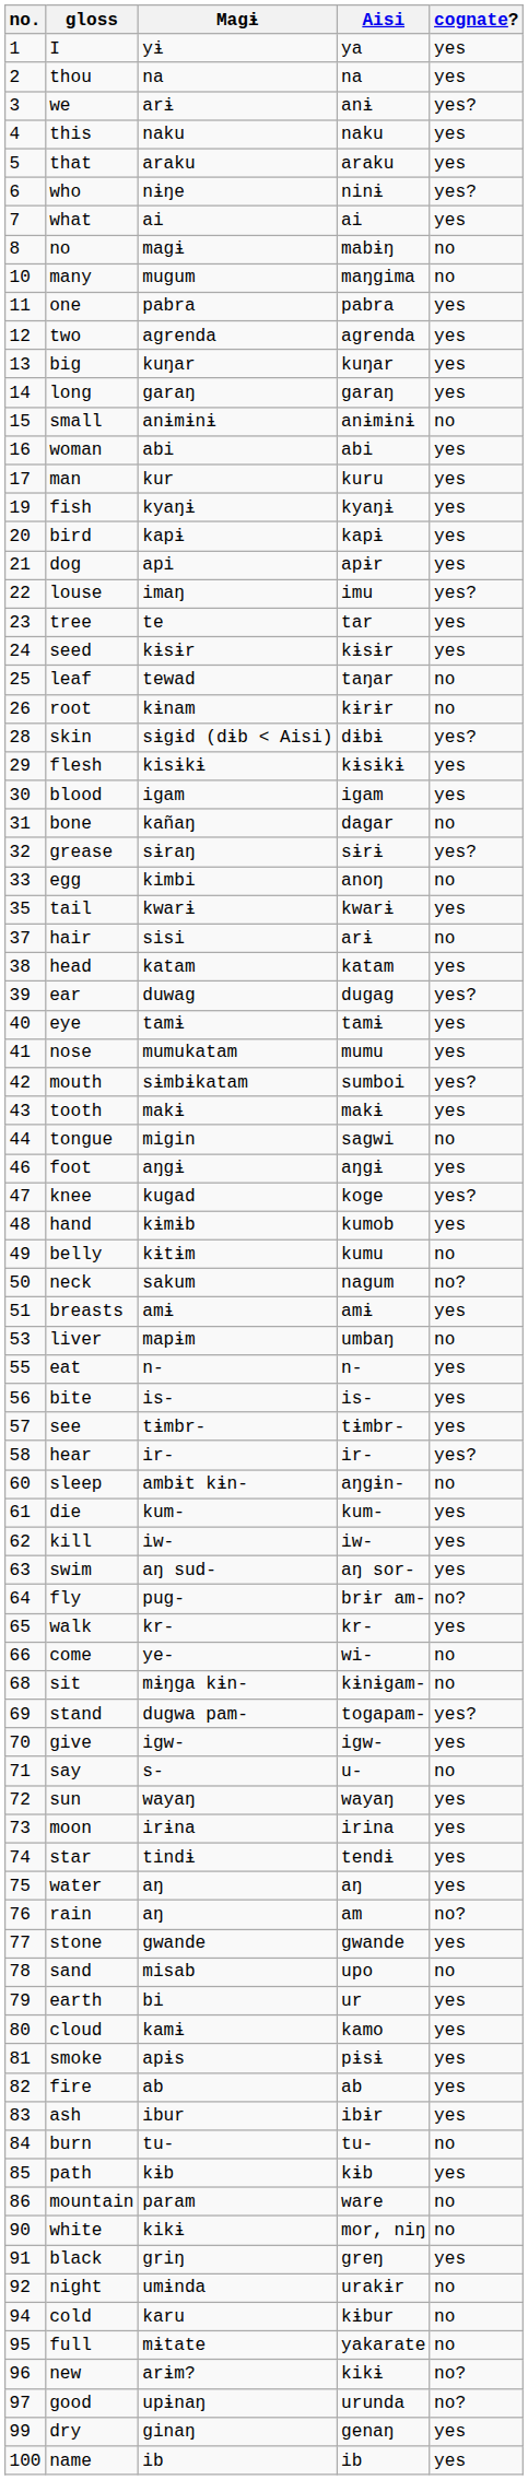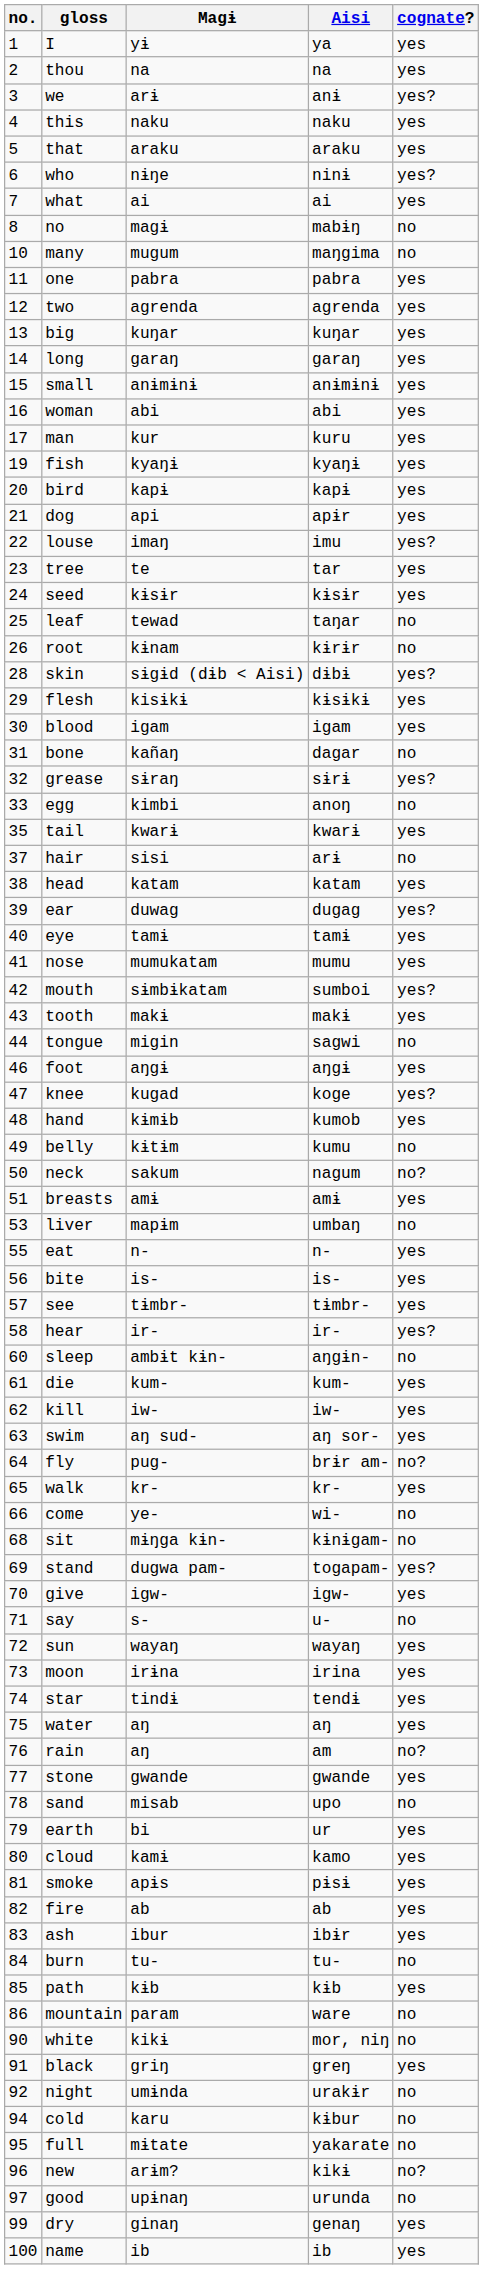 <table class="wikitable sortable">
 <tr>
 <th>no.</th>
 <th>gloss</th>
 <th>Magɨ</th>
 <th><a href='#'>Aisi</a></th>
 <th><a href='#'>cognate</a>?</th>
 </tr>
 <tr>
 <td>1</td>
 <td>I</td>
 <td>yɨ</td>
 <td>ya</td>
 <td>yes</td>
 </tr>
 <tr>
 <td>2</td>
 <td>thou</td>
 <td>na</td>
 <td>na</td>
 <td>yes</td>
 </tr>
 <tr>
 <td>3</td>
 <td>we</td>
 <td>arɨ</td>
 <td>anɨ</td>
 <td>yes?</td>
 </tr>
 <tr>
 <td>4</td>
 <td>this</td>
 <td>naku</td>
 <td>naku</td>
 <td>yes</td>
 </tr>
 <tr>
 <td>5</td>
 <td>that</td>
 <td>araku</td>
 <td>araku</td>
 <td>yes</td>
 </tr>
 <tr>
 <td>6</td>
 <td>who</td>
 <td>nɨŋe</td>
 <td>ninɨ</td>
 <td>yes?</td>
 </tr>
 <tr>
 <td>7</td>
 <td>what</td>
 <td>ai</td>
 <td>ai</td>
 <td>yes</td>
 </tr>
 <tr>
 <td>8</td>
 <td>no</td>
 <td>magɨ</td>
 <td>mabɨŋ</td>
 <td>no</td>
 </tr>
 <tr>
 <td>10</td>
 <td>many</td>
 <td>mugum</td>
 <td>maŋgima</td>
 <td>no</td>
 </tr>
 <tr>
 <td>11</td>
 <td>one</td>
 <td>pabra</td>
 <td>pabra</td>
 <td>yes</td>
 </tr>
 <tr>
 <td>12</td>
 <td>two</td>
 <td>agrenda</td>
 <td>agrenda</td>
 <td>yes</td>
 </tr>
 <tr>
 <td>13</td>
 <td>big</td>
 <td>kuŋar</td>
 <td>kuŋar</td>
 <td>yes</td>
 </tr>
 <tr>
 <td>14</td>
 <td>long</td>
 <td>garaŋ</td>
 <td>garaŋ</td>
 <td>yes</td>
 </tr>
 <tr>
 <td>15</td>
 <td>small</td>
 <td>anɨmɨnɨ</td>
 <td>anɨmɨnɨ</td>
-<td>no</td>
+<td>yes</td>
 </tr>
 <tr>
 <td>16</td>
 <td>woman</td>
 <td>abi</td>
 <td>abi</td>
 <td>yes</td>
 </tr>
 <tr>
 <td>17</td>
 <td>man</td>
 <td>kur</td>
 <td>kuru</td>
 <td>yes</td>
 </tr>
 <tr>
 <td>19</td>
 <td>fish</td>
 <td>kyaŋɨ</td>
 <td>kyaŋɨ</td>
 <td>yes</td>
 </tr>
 <tr>
 <td>20</td>
 <td>bird</td>
 <td>kapɨ</td>
 <td>kapɨ</td>
 <td>yes</td>
 </tr>
 <tr>
 <td>21</td>
 <td>dog</td>
 <td>api</td>
 <td>apɨr</td>
 <td>yes</td>
 </tr>
 <tr>
 <td>22</td>
 <td>louse</td>
 <td>imaŋ</td>
 <td>imu</td>
 <td>yes?</td>
 </tr>
 <tr>
 <td>23</td>
 <td>tree</td>
 <td>te</td>
 <td>tar</td>
 <td>yes</td>
 </tr>
 <tr>
 <td>24</td>
 <td>seed</td>
 <td>kɨsɨr</td>
 <td>kɨsɨr</td>
 <td>yes</td>
 </tr>
 <tr>
 <td>25</td>
 <td>leaf</td>
 <td>tewad</td>
 <td>taŋar</td>
 <td>no</td>
 </tr>
 <tr>
 <td>26</td>
 <td>root</td>
 <td>kɨnam</td>
 <td>kɨrɨr</td>
 <td>no</td>
 </tr>
 <tr>
 <td>28</td>
 <td>skin</td>
 <td>sɨgɨd (dɨb < Aisi)</td>
 <td>dɨbɨ</td>
 <td>yes?</td>
 </tr>
 <tr>
 <td>29</td>
 <td>flesh</td>
 <td>kisɨkɨ</td>
 <td>kɨsɨkɨ</td>
 <td>yes</td>
 </tr>
 <tr>
 <td>30</td>
 <td>blood</td>
 <td>igam</td>
 <td>igam</td>
 <td>yes</td>
 </tr>
 <tr>
 <td>31</td>
 <td>bone</td>
 <td>kañaŋ</td>
 <td>dagar</td>
 <td>no</td>
 </tr>
 <tr>
 <td>32</td>
 <td>grease</td>
 <td>sɨraŋ</td>
 <td>sɨrɨ</td>
 <td>yes?</td>
 </tr>
 <tr>
 <td>33</td>
 <td>egg</td>
 <td>kimbi</td>
 <td>anoŋ</td>
 <td>no</td>
 </tr>
 <tr>
 <td>35</td>
 <td>tail</td>
 <td>kwarɨ</td>
 <td>kwarɨ</td>
 <td>yes</td>
 </tr>
 <tr>
 <td>37</td>
 <td>hair</td>
 <td>sisi</td>
 <td>arɨ</td>
 <td>no</td>
 </tr>
 <tr>
 <td>38</td>
 <td>head</td>
 <td>katam</td>
 <td>katam</td>
 <td>yes</td>
 </tr>
 <tr>
 <td>39</td>
 <td>ear</td>
 <td>duwag</td>
 <td>dugag</td>
 <td>yes?</td>
 </tr>
 <tr>
 <td>40</td>
 <td>eye</td>
 <td>tamɨ</td>
 <td>tamɨ</td>
 <td>yes</td>
 </tr>
 <tr>
 <td>41</td>
 <td>nose</td>
 <td>mumukatam</td>
 <td>mumu</td>
 <td>yes</td>
 </tr>
 <tr>
 <td>42</td>
 <td>mouth</td>
 <td>sɨmbɨkatam</td>
 <td>sumboi</td>
 <td>yes?</td>
 </tr>
 <tr>
 <td>43</td>
 <td>tooth</td>
 <td>makɨ</td>
 <td>makɨ</td>
 <td>yes</td>
 </tr>
 <tr>
 <td>44</td>
 <td>tongue</td>
 <td>migin</td>
 <td>sagwi</td>
 <td>no</td>
 </tr>
 <tr>
 <td>46</td>
 <td>foot</td>
 <td>aŋgɨ</td>
 <td>aŋgɨ</td>
 <td>yes</td>
 </tr>
 <tr>
 <td>47</td>
 <td>knee</td>
 <td>kugad</td>
 <td>koge</td>
 <td>yes?</td>
 </tr>
 <tr>
 <td>48</td>
 <td>hand</td>
 <td>kɨmɨb</td>
 <td>kumob</td>
 <td>yes</td>
 </tr>
 <tr>
 <td>49</td>
 <td>belly</td>
 <td>kɨtɨm</td>
 <td>kumu</td>
 <td>no</td>
 </tr>
 <tr>
 <td>50</td>
 <td>neck</td>
 <td>sakum</td>
 <td>nagum</td>
 <td>no?</td>
 </tr>
 <tr>
 <td>51</td>
 <td>breasts</td>
 <td>amɨ</td>
 <td>amɨ</td>
 <td>yes</td>
 </tr>
 <tr>
 <td>53</td>
 <td>liver</td>
 <td>mapɨm</td>
 <td>umbaŋ</td>
 <td>no</td>
 </tr>
 <tr>
 <td>55</td>
 <td>eat</td>
 <td>n-</td>
 <td>n-</td>
 <td>yes</td>
 </tr>
 <tr>
 <td>56</td>
 <td>bite</td>
 <td>is-</td>
 <td>is-</td>
 <td>yes</td>
 </tr>
 <tr>
 <td>57</td>
 <td>see</td>
 <td>tɨmbr-</td>
 <td>tɨmbr-</td>
 <td>yes</td>
 </tr>
 <tr>
 <td>58</td>
 <td>hear</td>
 <td>ir-</td>
 <td>ir-</td>
 <td>yes?</td>
 </tr>
 <tr>
 <td>60</td>
 <td>sleep</td>
 <td>ambɨt kɨn-</td>
 <td>aŋgɨn-</td>
 <td>no</td>
 </tr>
 <tr>
 <td>61</td>
 <td>die</td>
 <td>kum-</td>
 <td>kum-</td>
 <td>yes</td>
 </tr>
 <tr>
 <td>62</td>
 <td>kill</td>
 <td>iw-</td>
 <td>iw-</td>
 <td>yes</td>
 </tr>
 <tr>
 <td>63</td>
 <td>swim</td>
 <td>aŋ sud-</td>
 <td>aŋ sor-</td>
 <td>yes</td>
 </tr>
 <tr>
 <td>64</td>
 <td>fly</td>
 <td>pug-</td>
 <td>brɨr am-</td>
 <td>no?</td>
 </tr>
 <tr>
 <td>65</td>
 <td>walk</td>
 <td>kr-</td>
 <td>kr-</td>
 <td>yes</td>
 </tr>
 <tr>
 <td>66</td>
 <td>come</td>
 <td>ye-</td>
 <td>wi-</td>
 <td>no</td>
 </tr>
 <tr>
 <td>68</td>
 <td>sit</td>
 <td>mɨŋga kɨn-</td>
 <td>kɨnɨgam-</td>
 <td>no</td>
 </tr>
 <tr>
 <td>69</td>
 <td>stand</td>
 <td>dugwa pam-</td>
 <td>togapam-</td>
 <td>yes?</td>
 </tr>
 <tr>
 <td>70</td>
 <td>give</td>
 <td>igw-</td>
 <td>igw-</td>
 <td>yes</td>
 </tr>
 <tr>
 <td>71</td>
 <td>say</td>
 <td>s-</td>
 <td>u-</td>
 <td>no</td>
 </tr>
 <tr>
 <td>72</td>
 <td>sun</td>
 <td>wayaŋ</td>
 <td>wayaŋ</td>
 <td>yes</td>
 </tr>
 <tr>
 <td>73</td>
 <td>moon</td>
 <td>irɨna</td>
 <td>irina</td>
 <td>yes</td>
 </tr>
 <tr>
 <td>74</td>
 <td>star</td>
 <td>tindɨ</td>
 <td>tendɨ</td>
 <td>yes</td>
 </tr>
 <tr>
 <td>75</td>
 <td>water</td>
 <td>aŋ</td>
 <td>aŋ</td>
 <td>yes</td>
 </tr>
 <tr>
 <td>76</td>
 <td>rain</td>
 <td>aŋ</td>
 <td>am</td>
 <td>no?</td>
 </tr>
 <tr>
 <td>77</td>
 <td>stone</td>
 <td>gwande</td>
 <td>gwande</td>
 <td>yes</td>
 </tr>
 <tr>
 <td>78</td>
 <td>sand</td>
 <td>misab</td>
 <td>upo</td>
 <td>no</td>
 </tr>
 <tr>
 <td>79</td>
 <td>earth</td>
 <td>bi</td>
 <td>ur</td>
 <td>yes</td>
 </tr>
 <tr>
 <td>80</td>
 <td>cloud</td>
 <td>kamɨ</td>
 <td>kamo</td>
 <td>yes</td>
 </tr>
 <tr>
 <td>81</td>
 <td>smoke</td>
 <td>apɨs</td>
 <td>pɨsɨ</td>
 <td>yes</td>
 </tr>
 <tr>
 <td>82</td>
 <td>fire</td>
 <td>ab</td>
 <td>ab</td>
 <td>yes</td>
 </tr>
 <tr>
 <td>83</td>
 <td>ash</td>
 <td>ibur</td>
 <td>ibɨr</td>
 <td>yes</td>
 </tr>
 <tr>
 <td>84</td>
 <td>burn</td>
 <td>tu-</td>
 <td>tu-</td>
 <td>no</td>
 </tr>
 <tr>
 <td>85</td>
 <td>path</td>
 <td>kɨb</td>
 <td>kɨb</td>
 <td>yes</td>
 </tr>
 <tr>
 <td>86</td>
 <td>mountain</td>
 <td>param</td>
 <td>ware</td>
 <td>no</td>
 </tr>
 <tr>
 <td>90</td>
 <td>white</td>
 <td>kikɨ</td>
 <td>mor, niŋ</td>
 <td>no</td>
 </tr>
 <tr>
 <td>91</td>
 <td>black</td>
 <td>griŋ</td>
 <td>greŋ</td>
 <td>yes</td>
 </tr>
 <tr>
 <td>92</td>
 <td>night</td>
 <td>umɨnda</td>
 <td>urakɨr</td>
 <td>no</td>
 </tr>
 <tr>
 <td>94</td>
 <td>cold</td>
 <td>karu</td>
 <td>kɨbur</td>
 <td>no</td>
 </tr>
 <tr>
 <td>95</td>
 <td>full</td>
 <td>mɨtate</td>
 <td>yakarate</td>
 <td>no</td>
 </tr>
 <tr>
 <td>96</td>
 <td>new</td>
 <td>arɨm?</td>
 <td>kikɨ</td>
 <td>no?</td>
 </tr>
 <tr>
 <td>97</td>
 <td>good</td>
 <td>upɨnaŋ</td>
 <td>urunda</td>
-<td>no?</td>
+<td>no</td>
 </tr>
 <tr>
 <td>99</td>
 <td>dry</td>
 <td>ginaŋ</td>
 <td>genaŋ</td>
 <td>yes</td>
 </tr>
 <tr>
 <td>100</td>
 <td>name</td>
 <td>ib</td>
 <td>ib</td>
 <td>yes</td>
 </tr>
 </table>
